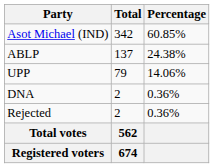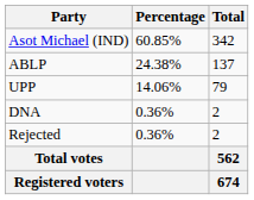 <table class="wikitable sortable">
 <tr>
 <th>Party</th>
+<th>Percentage</th>
 <th>Total</th>
-<th>Percentage</th>
 </tr>
 <tr>
 <td><a href='#'>Asot Michael</a> (IND)</td>
+<td>60.85%</td>
 <td>342</td>
-<td>60.85%</td>
 </tr>
 <tr>
 <td>ABLP</td>
+<td>24.38%</td>
 <td>137</td>
-<td>24.38%</td>
 </tr>
 <tr>
 <td>UPP</td>
+<td>14.06%</td>
 <td>79</td>
-<td>14.06%</td>
 </tr>
 <tr>
 <td>DNA</td>
+<td>0.36%</td>
 <td>2</td>
-<td>0.36%</td>
 </tr>
 <tr>
 <td>Rejected</td>
+<td>0.36%</td>
 <td>2</td>
-<td>0.36%</td>
 </tr>
 <tr>
 <th>Total votes</th>
+<th></th>
 <th>562</th>
-<th></th>
 </tr>
 <tr>
 <th>Registered voters</th>
+<th></th>
 <th>674</th>
-<th></th>
 </tr>
 </table>
